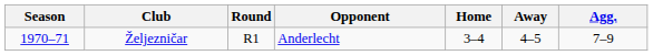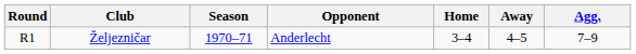 <table class="wikitable" style="font-size:95%; text-align: center;">
 <tr>
+<th width="30">Round</th>
+<th width="150">Club</th>
 <th width="80">Season</th>
-<th width="150">Club</th>
-<th width="30">Round</th>
 <th width="180">Opponent</th>
 <th width="55">Home</th>
 <th width="55">Away</th>
 <th width="90"><a href='#'>Agg.</a></th>
 </tr>
 <tr>
+<td>R1</td>
+<td><a href='#'>Željezničar</a></td>
 <td><a href='#'>1970–71</a></td>
-<td><a href='#'>Željezničar</a></td>
-<td>R1</td>
 <td style="text-align:left"> <a href='#'>Anderlecht</a></td>
 <td>3–4</td>
 <td>4–5</td>
 <td>7–9</td>
 </tr>
 </table>
